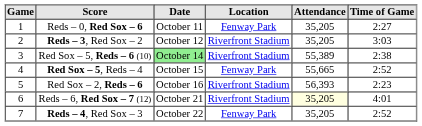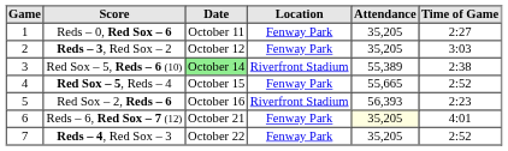 <table border=1 cellspacing=0 width=625 style="margin-left:3em;">
 <tr style="text-align:center; background-color:#e6e6e6;">
 <th width=>Game</th>
 <th width=>Score</th>
 <th width=>Date</th>
 <th width=>Location</th>
 <th width=>Attendance</th>
 <th width=>Time of Game</th>
 </tr>
 <tr style="text-align:center;">
 <td>1</td>
 <td>Reds – 0, <strong>Red Sox – 6</strong></td>
 <td>October 11</td>
 <td><a href='#'>Fenway Park</a></td>
 <td>35,205</td>
 <td>2:27</td>
 </tr>
 <tr style="text-align:center;">
 <td>2</td>
 <td><strong>Reds – 3</strong>, Red Sox – 2</td>
 <td>October 12</td>
-<td><a href='#'>Riverfront Stadium</a></td>
+<td><a href='#'>Fenway Park</a></td>
 <td>35,205</td>
 <td>3:03</td>
 </tr>
 <tr style="text-align:center;">
 <td>3</td>
 <td>Red Sox – 5, <strong>Reds – 6</strong> <small>(10)</small></td>
 <td style="background: lightgreen;">October 14</td>
 <td><a href='#'>Riverfront Stadium</a></td>
 <td>55,389</td>
 <td>2:38</td>
 </tr>
 <tr style="text-align:center;">
 <td>4</td>
 <td><strong>Red Sox – 5</strong>, Reds – 4</td>
 <td>October 15</td>
 <td><a href='#'>Fenway Park</a></td>
 <td>55,665</td>
 <td>2:52</td>
 </tr>
 <tr style="text-align:center;">
 <td>5</td>
 <td>Red Sox – 2, <strong>Reds – 6</strong></td>
 <td>October 16</td>
 <td><a href='#'>Riverfront Stadium</a></td>
 <td>56,393</td>
 <td>2:23</td>
 </tr>
 <tr style="text-align:center;">
 <td>6</td>
 <td>Reds – 6, <strong> Red Sox – 7</strong> <small>(12)</small></td>
 <td>October 21</td>
-<td><a href='#'>Riverfront Stadium</a></td>
+<td><a href='#'>Fenway Park</a></td>
 <td style="background: lightyellow;">35,205</td>
 <td>4:01</td>
 </tr>
 <tr style="text-align:center;">
 <td>7</td>
 <td><strong>Reds – 4</strong>, Red Sox – 3</td>
 <td>October 22</td>
 <td><a href='#'>Fenway Park</a></td>
 <td>35,205</td>
 <td>2:52</td>
 </tr>
 <tr style="text-align:center;">
 </tr>
 </table>
